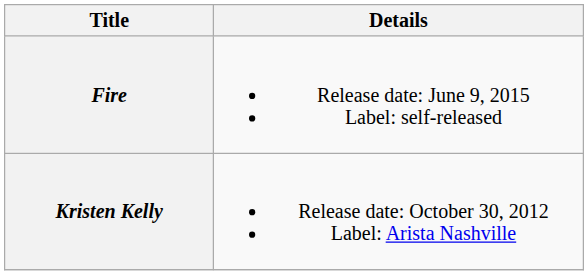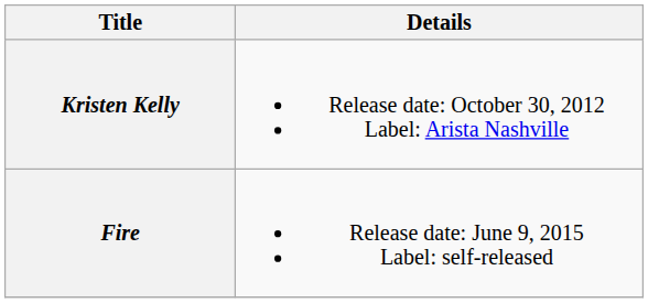 <table class="wikitable plainrowheaders" style="text-align:center;">
 <tr>
 <th style="width:10em;">Title</th>
 <th style="width:18em;">Details</th>
 </tr>
 <tr>
+<th scope="row"><em>Kristen Kelly</em></th>
+<td><br><ul><li>Release date: October 30, 2012</li><li>Label: <a href='#'>Arista Nashville</a></li></ul></td>
+</tr>
+<tr>
 <th scope="row"><em>Fire</em></th>
 <td><br><ul><li>Release date: June 9, 2015</li><li>Label: self-released</li></ul></td>
 </tr>
 <tr>
-<th scope="row"><em>Kristen Kelly</em></th>
-<td><br><ul><li>Release date: October 30, 2012</li><li>Label: <a href='#'>Arista Nashville</a></li></ul></td>
-</tr>
-<tr>
 </tr>
 </table>
